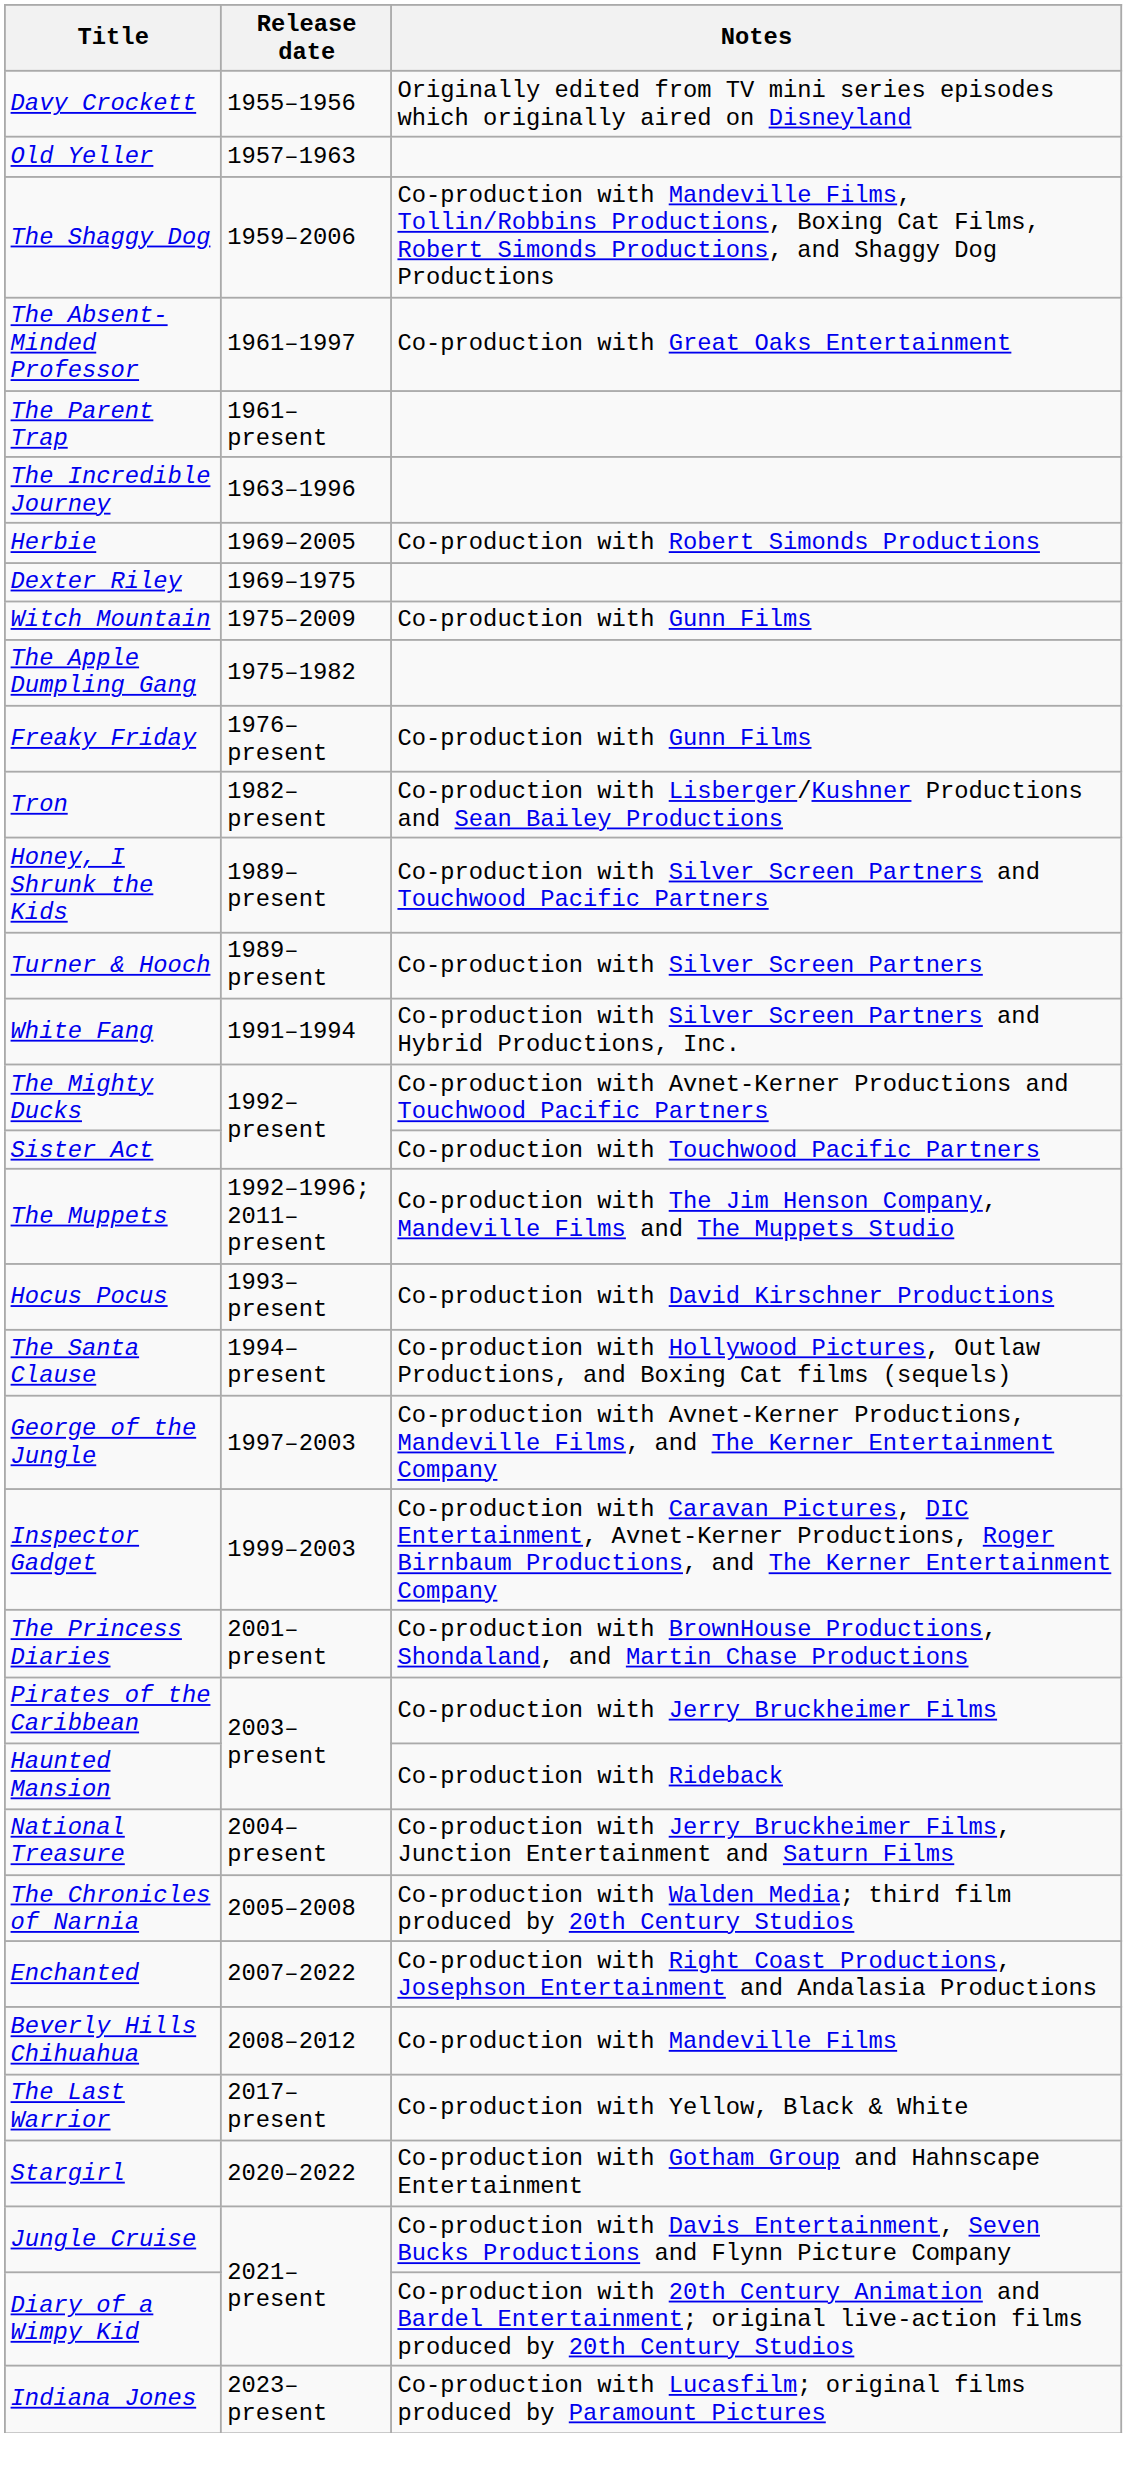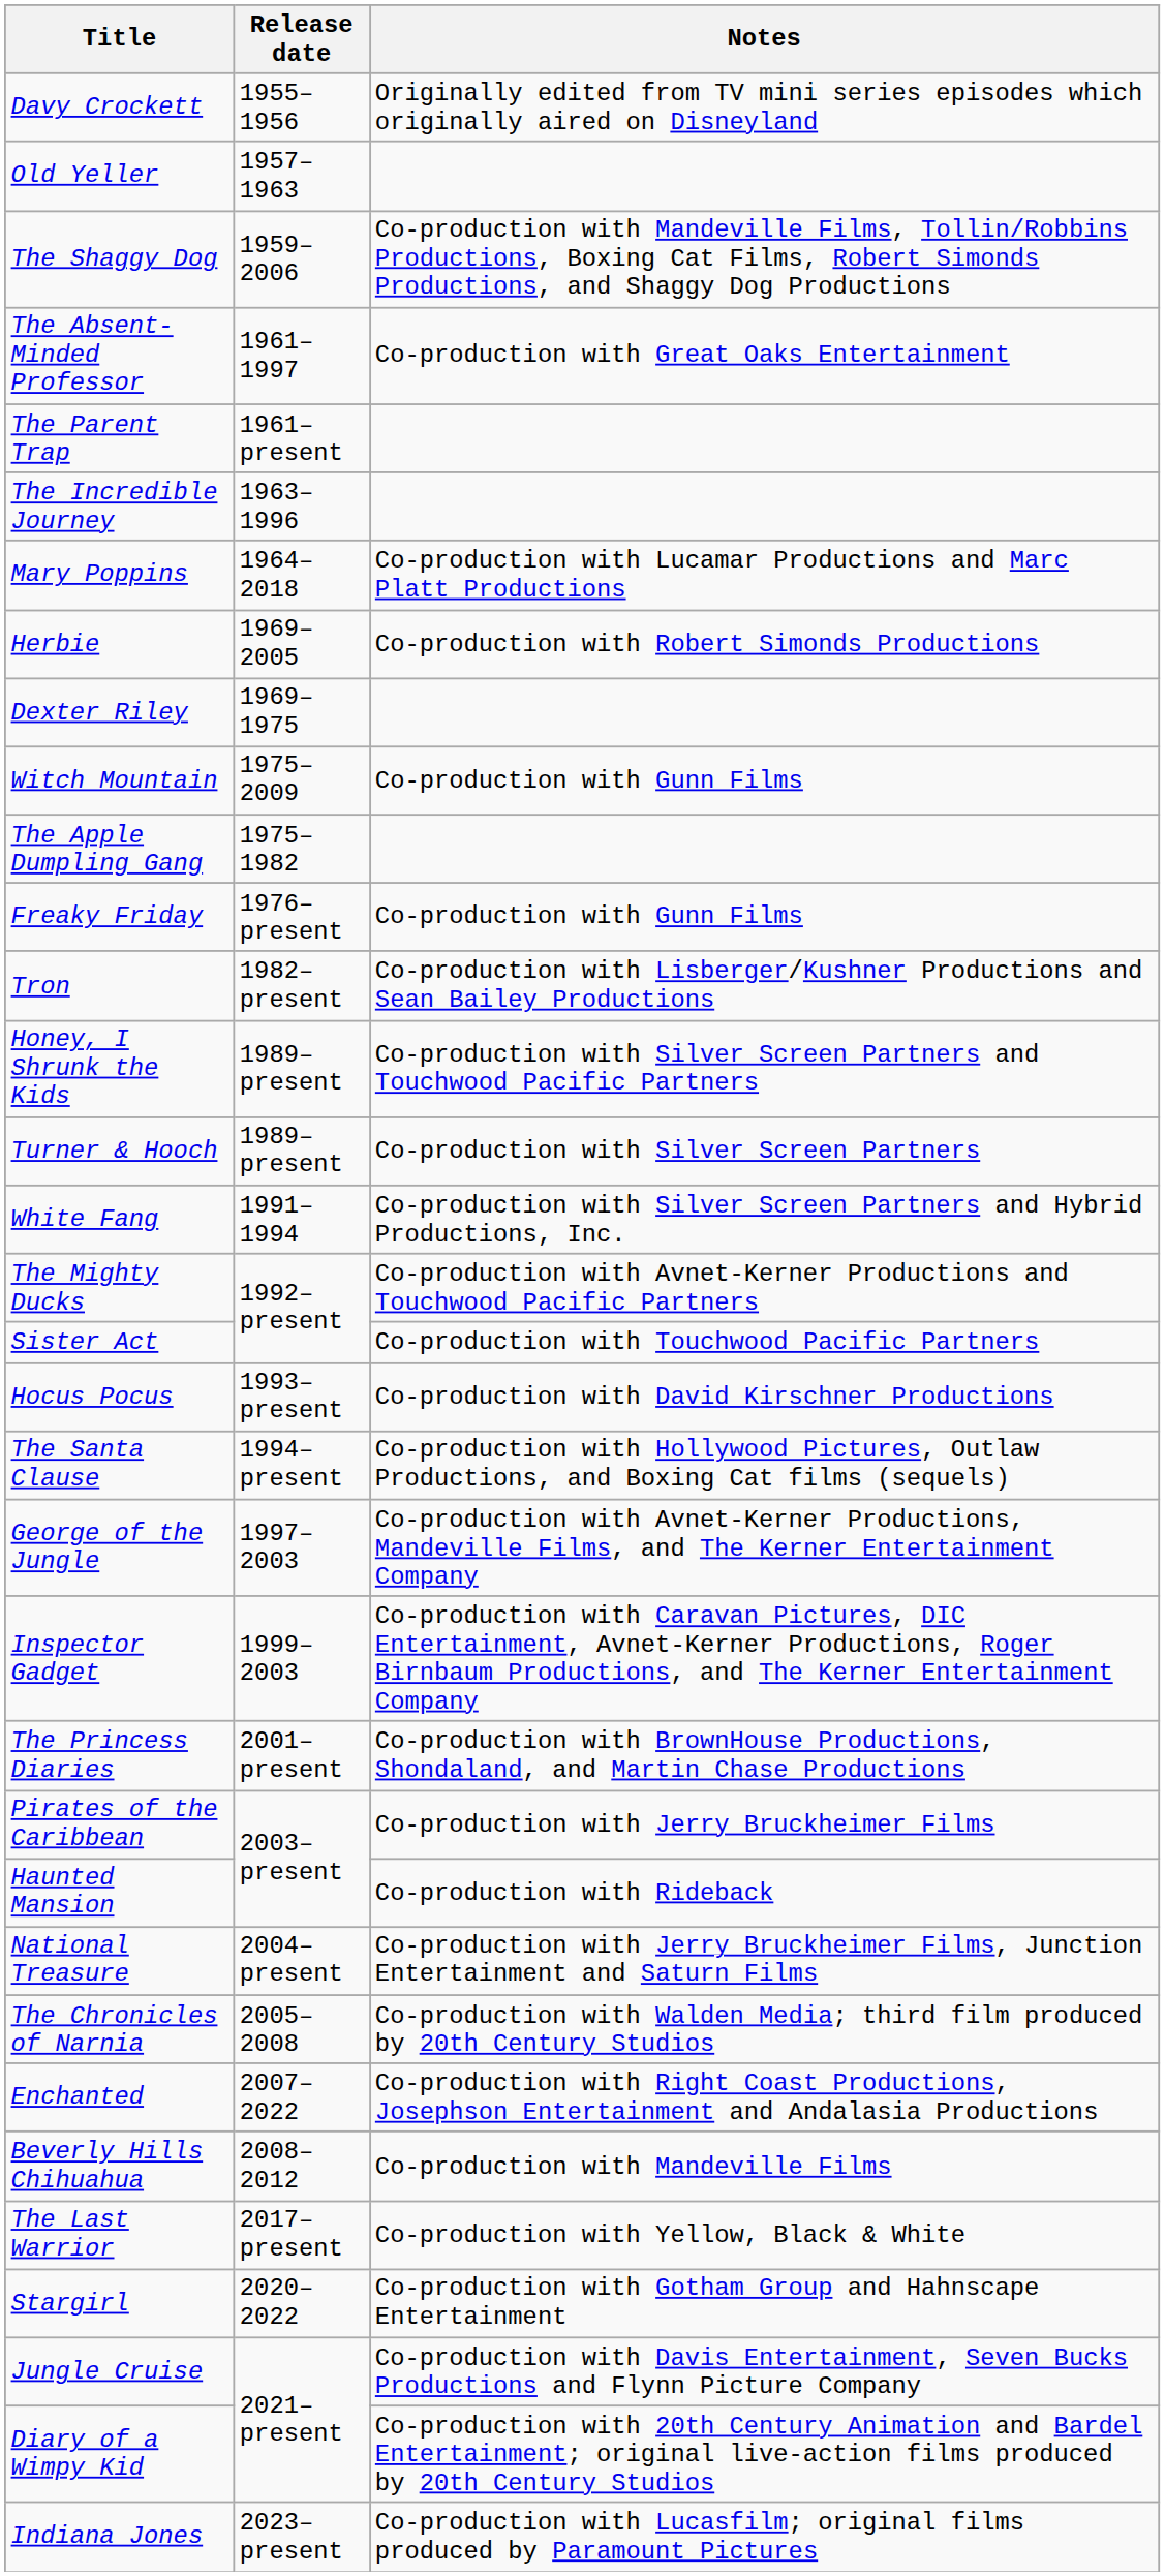 <table class="wikitable sortable">
 <tr>
 <th>Title</th>
 <th>Release date</th>
 <th>Notes</th>
 </tr>
 <tr>
 <td><em><a href='#'>Davy Crockett</a></em></td>
 <td>1955–1956</td>
 <td>Originally edited from TV mini series episodes which originally aired on <a href='#'>Disneyland</a></td>
 </tr>
 <tr>
 <td><em><a href='#'>Old Yeller</a></em></td>
 <td>1957–1963</td>
 <td></td>
 </tr>
 <tr>
 <td><em><a href='#'>The Shaggy Dog</a></em></td>
 <td>1959–2006</td>
 <td>Co-production with <a href='#'>Mandeville Films</a>, <a href='#'>Tollin/Robbins Productions</a>, Boxing Cat Films, <a href='#'>Robert Simonds Productions</a>, and Shaggy Dog Productions</td>
 </tr>
 <tr>
 <td><em><a href='#'>The Absent-Minded Professor</a></em></td>
 <td>1961–1997</td>
 <td>Co-production with <a href='#'>Great Oaks Entertainment</a></td>
 </tr>
 <tr>
 <td><em><a href='#'>The Parent Trap</a></em></td>
 <td>1961–present</td>
 <td></td>
 </tr>
 <tr>
 <td><em><a href='#'>The Incredible Journey</a></em></td>
 <td>1963–1996</td>
 <td></td>
+</tr>
+<tr>
+<td><em><a href='#'>Mary Poppins</a></em></td>
+<td>1964–2018</td>
+<td>Co-production with Lucamar Productions and <a href='#'>Marc Platt Productions</a></td>
 </tr>
 <tr>
 <td><em><a href='#'>Herbie</a></em></td>
 <td>1969–2005</td>
 <td>Co-production with <a href='#'>Robert Simonds Productions</a></td>
 </tr>
 <tr>
 <td><em><a href='#'>Dexter Riley</a></em></td>
 <td>1969–1975</td>
 <td></td>
 </tr>
 <tr>
 <td><em><a href='#'>Witch Mountain</a></em></td>
 <td>1975–2009</td>
 <td>Co-production with <a href='#'>Gunn Films</a></td>
 </tr>
 <tr>
 <td><em><a href='#'>The Apple Dumpling Gang</a></em></td>
 <td>1975–1982</td>
 <td></td>
 </tr>
 <tr>
 <td><em><a href='#'>Freaky Friday</a></em></td>
 <td>1976–present</td>
 <td>Co-production with <a href='#'>Gunn Films</a></td>
 </tr>
 <tr>
 <td><em><a href='#'>Tron</a></em></td>
 <td>1982–present</td>
 <td>Co-production with <a href='#'>Lisberger</a>/<a href='#'>Kushner</a> Productions and <a href='#'>Sean Bailey Productions</a></td>
 </tr>
 <tr>
 <td><em><a href='#'>Honey, I Shrunk the Kids</a></em></td>
 <td>1989–present</td>
 <td>Co-production with <a href='#'>Silver Screen Partners</a> and <a href='#'>Touchwood Pacific Partners</a></td>
 </tr>
 <tr>
 <td><em><a href='#'>Turner & Hooch</a></em></td>
 <td>1989–present</td>
 <td>Co-production with <a href='#'>Silver Screen Partners</a></td>
 </tr>
 <tr>
 <td><em><a href='#'>White Fang</a></em></td>
 <td>1991–1994</td>
 <td>Co-production with <a href='#'>Silver Screen Partners</a> and Hybrid Productions, Inc.</td>
 </tr>
 <tr>
 <td><em><a href='#'>The Mighty Ducks</a></em></td>
 <td rowspan="2">1992–present</td>
 <td>Co-production with Avnet-Kerner Productions and <a href='#'>Touchwood Pacific Partners</a></td>
 </tr>
 <tr>
 <td><em><a href='#'>Sister Act</a></em></td>
 <td>Co-production with  <a href='#'>Touchwood Pacific Partners</a></td>
-</tr>
-<tr>
-<td><em><a href='#'>The Muppets</a></em></td>
-<td>1992–1996; 2011–present</td>
-<td>Co-production with <a href='#'>The Jim Henson Company</a>, <a href='#'>Mandeville Films</a> and <a href='#'>The Muppets Studio</a></td>
 </tr>
 <tr>
 <td><em><a href='#'>Hocus Pocus</a></em></td>
 <td>1993–present</td>
 <td>Co-production with <a href='#'>David Kirschner Productions</a></td>
 </tr>
 <tr>
 <td><em><a href='#'>The Santa Clause</a></em></td>
 <td>1994–present</td>
 <td>Co-production with <a href='#'>Hollywood Pictures</a>, Outlaw Productions, and Boxing Cat films (sequels)</td>
 </tr>
 <tr>
 <td><em><a href='#'>George of the Jungle</a></em></td>
 <td>1997–2003</td>
 <td>Co-production with Avnet-Kerner Productions, <a href='#'>Mandeville Films</a>, and <a href='#'>The Kerner Entertainment Company</a></td>
 </tr>
 <tr>
 <td><em><a href='#'>Inspector Gadget</a></em></td>
 <td>1999–2003</td>
 <td>Co-production with <a href='#'>Caravan Pictures</a>, <a href='#'>DIC Entertainment</a>, Avnet-Kerner Productions, <a href='#'>Roger Birnbaum Productions</a>, and <a href='#'>The Kerner Entertainment Company</a></td>
 </tr>
 <tr>
 <td><em><a href='#'>The Princess Diaries</a></em></td>
 <td>2001–present</td>
 <td>Co-production with <a href='#'>BrownHouse Productions</a>, <a href='#'>Shondaland</a>, and <a href='#'>Martin Chase Productions</a></td>
 </tr>
 <tr>
 <td><em><a href='#'>Pirates of the Caribbean</a></em></td>
 <td rowspan="2">2003–present</td>
 <td>Co-production with <a href='#'>Jerry Bruckheimer Films</a></td>
 </tr>
 <tr>
 <td><em><a href='#'>Haunted Mansion</a></em></td>
 <td>Co-production with <a href='#'>Rideback</a></td>
 </tr>
 <tr>
 <td><em><a href='#'>National Treasure</a></em></td>
 <td>2004–present</td>
 <td>Co-production with <a href='#'>Jerry Bruckheimer Films</a>, Junction Entertainment and <a href='#'>Saturn Films</a></td>
 </tr>
 <tr>
 <td><em><a href='#'>The Chronicles of Narnia</a></em></td>
 <td>2005–2008</td>
 <td>Co-production with <a href='#'>Walden Media</a>; third film produced by <a href='#'>20th Century Studios</a></td>
 </tr>
 <tr>
 <td><em><a href='#'>Enchanted</a></em></td>
 <td>2007–2022</td>
 <td>Co-production with <a href='#'>Right Coast Productions</a>, <a href='#'>Josephson Entertainment</a> and Andalasia Productions</td>
 </tr>
 <tr>
 <td><em><a href='#'>Beverly Hills Chihuahua</a></em></td>
 <td>2008–2012</td>
 <td>Co-production with <a href='#'>Mandeville Films</a></td>
 </tr>
 <tr>
 <td><em><a href='#'>The Last Warrior</a></em></td>
 <td>2017–present</td>
 <td>Co-production with Yellow, Black & White</td>
 </tr>
 <tr>
 <td><em><a href='#'>Stargirl</a></em></td>
 <td>2020–2022</td>
 <td>Co-production with <a href='#'>Gotham Group</a> and Hahnscape Entertainment</td>
 </tr>
 <tr>
 <td><em><a href='#'>Jungle Cruise</a></em></td>
 <td rowspan="2">2021–present</td>
 <td>Co-production with <a href='#'>Davis Entertainment</a>, <a href='#'>Seven Bucks Productions</a> and Flynn Picture Company</td>
 </tr>
 <tr>
 <td><em><a href='#'>Diary of a Wimpy Kid</a></em></td>
 <td>Co-production with <a href='#'>20th Century Animation</a> and <a href='#'>Bardel Entertainment</a>; original live-action films produced by <a href='#'>20th Century Studios</a></td>
 </tr>
 <tr>
 <td><em><a href='#'>Indiana Jones</a></em></td>
 <td>2023–present</td>
 <td>Co-production with <a href='#'>Lucasfilm</a>; original films produced by <a href='#'>Paramount Pictures</a></td>
 </tr>
 </table>
